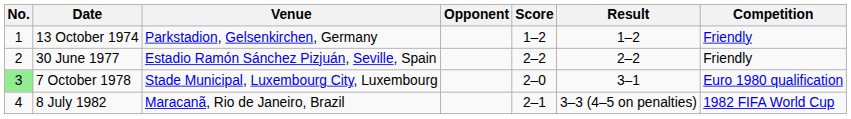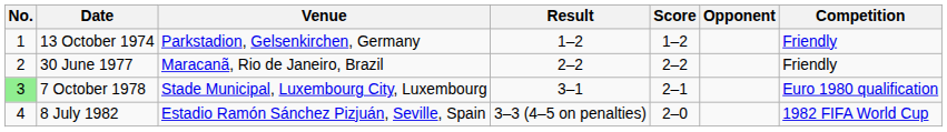 <table class="wikitable sortable">
 <tr>
 <th scope="col">No.</th>
 <th scope="col">Date</th>
 <th scope="col">Venue</th>
+<th scope="col">Result</th>
+<th scope="col">Score</th>
 <th scope="col">Opponent</th>
-<th scope="col">Score</th>
-<th scope="col">Result</th>
 <th scope="col">Competition</th>
 </tr>
 <tr>
 <td align="center">1</td>
 <td>13 October 1974</td>
 <td><a href='#'>Parkstadion</a>, <a href='#'>Gelsenkirchen</a>, Germany</td>
-<td></td>
 <td align="center">1–2</td>
 <td align="center">1–2</td>
+<td></td>
 <td><a href='#'>Friendly</a></td>
 </tr>
 <tr>
 <td align="center">2</td>
 <td>30 June 1977</td>
-<td><a href='#'>Estadio Ramón Sánchez Pizjuán</a>, <a href='#'>Seville</a>, Spain</td>
-<td></td>
+<td><a href='#'>Maracanã</a>, Rio de Janeiro, Brazil</td>
 <td align="center">2–2</td>
 <td align="center">2–2</td>
+<td></td>
 <td>Friendly</td>
 </tr>
 <tr>
 <td align="center" style="background: lightgreen;">3</td>
 <td>7 October 1978</td>
 <td><a href='#'>Stade Municipal</a>, <a href='#'>Luxembourg City</a>, Luxembourg</td>
+<td align="center">3–1</td>
+<td align="center">2–1</td>
 <td></td>
-<td align="center">2–0</td>
-<td align="center">3–1</td>
 <td><a href='#'>Euro 1980 qualification</a></td>
 </tr>
 <tr>
 <td align="center">4</td>
 <td>8 July 1982</td>
-<td><a href='#'>Maracanã</a>, Rio de Janeiro, Brazil</td>
+<td><a href='#'>Estadio Ramón Sánchez Pizjuán</a>, <a href='#'>Seville</a>, Spain</td>
+<td align="center">3–3 (4–5 on penalties)</td>
+<td align="center">2–0</td>
 <td></td>
-<td align="center">2–1</td>
-<td align="center">3–3 (4–5 on penalties)</td>
 <td><a href='#'>1982 FIFA World Cup</a></td>
 </tr>
 </table>
